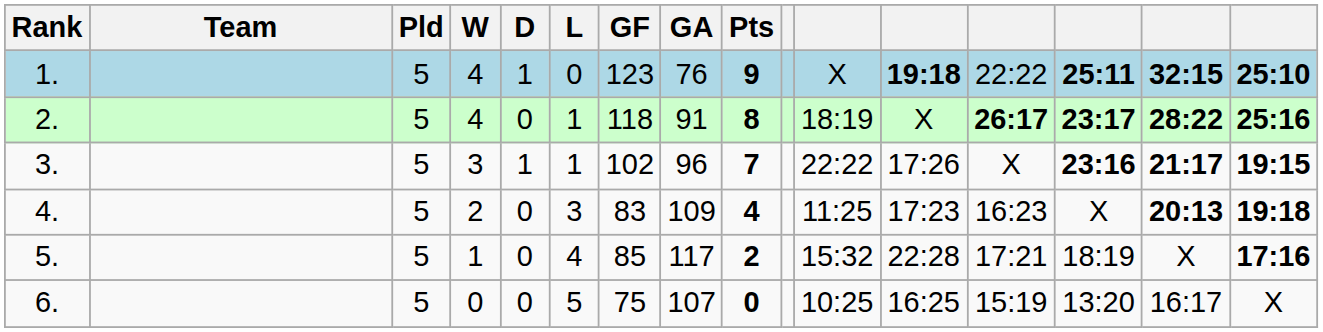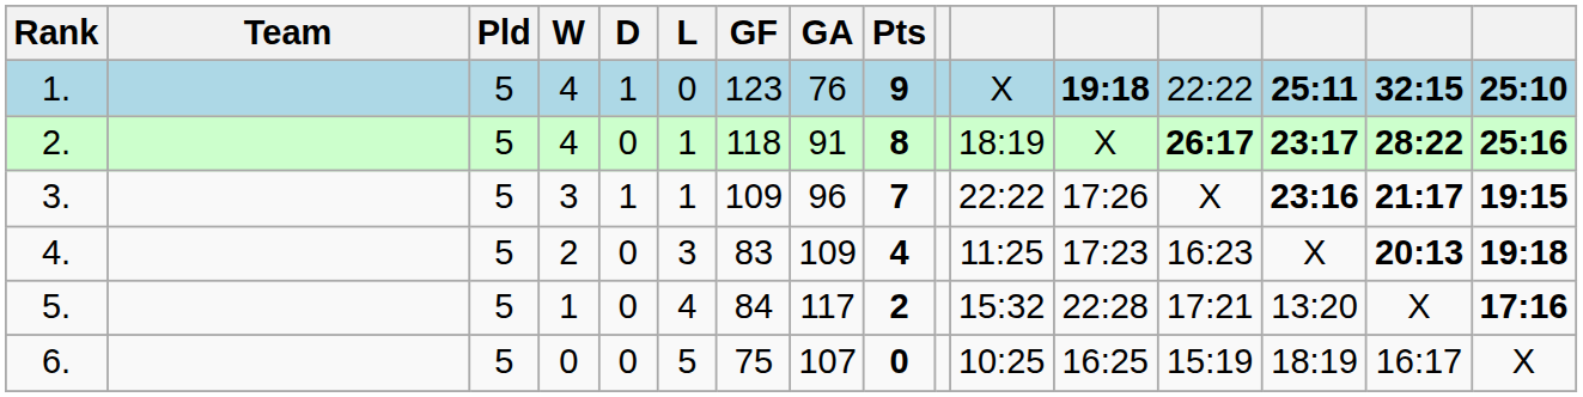 <table class="wikitable">
 <tr>
 <th bgcolor="#efefef">Rank</th>
 <th bgcolor="#efefef" width="160">Team</th>
 <th bgcolor="#efefef" width="20">Pld</th>
 <th bgcolor="#efefef" width="20">W</th>
 <th bgcolor="#efefef" width="20">D</th>
 <th bgcolor="#efefef" width="20">L</th>
 <th bgcolor="#efefef" width="20">GF</th>
 <th bgcolor="#efefef" width="20">GA</th>
 <th bgcolor="#efefef" width="20">Pts</th>
 <th bgcolor="#efefef"></th>
 <th bgcolor="#efefef" width="20"></th>
 <th bgcolor="#efefef" width="20"></th>
 <th bgcolor="#efefef" width="20"></th>
 <th bgcolor="#efefef" width="20"></th>
 <th bgcolor="#efefef" width="20"></th>
 <th bgcolor="#efefef" width="20"></th>
 </tr>
 <tr align=center bgcolor=lightblue>
 <td>1.</td>
 <td align=left></td>
 <td>5</td>
 <td>4</td>
 <td>1</td>
 <td>0</td>
 <td>123</td>
 <td>76</td>
 <td><strong>9</strong></td>
 <td></td>
 <td>X</td>
 <td><strong>19:18</strong></td>
 <td>22:22</td>
 <td><strong>25:11</strong></td>
 <td><strong>32:15</strong></td>
 <td><strong>25:10</strong></td>
 </tr>
 <tr align=center bgcolor="#ccffcc">
 <td>2.</td>
 <td align=left></td>
 <td>5</td>
 <td>4</td>
 <td>0</td>
 <td>1</td>
 <td>118</td>
 <td>91</td>
 <td><strong>8</strong></td>
 <td></td>
 <td>18:19</td>
 <td>X</td>
 <td><strong>26:17</strong></td>
 <td><strong>23:17</strong></td>
 <td><strong>28:22</strong></td>
 <td><strong>25:16</strong></td>
 </tr>
 <tr align=center>
 <td>3.</td>
 <td align=left></td>
 <td>5</td>
 <td>3</td>
 <td>1</td>
 <td>1</td>
-<td>102</td>
+<td>109</td>
 <td>96</td>
 <td><strong>7</strong></td>
 <td></td>
 <td>22:22</td>
 <td>17:26</td>
 <td>X</td>
 <td><strong>23:16</strong></td>
 <td><strong>21:17</strong></td>
 <td><strong>19:15</strong></td>
 </tr>
 <tr align=center>
 <td>4.</td>
 <td align=left></td>
 <td>5</td>
 <td>2</td>
 <td>0</td>
 <td>3</td>
 <td>83</td>
 <td>109</td>
 <td><strong>4</strong></td>
 <td></td>
 <td>11:25</td>
 <td>17:23</td>
 <td>16:23</td>
 <td>X</td>
 <td><strong>20:13</strong></td>
 <td><strong>19:18</strong></td>
 </tr>
 <tr align=center>
 <td>5.</td>
 <td align=left></td>
 <td>5</td>
 <td>1</td>
 <td>0</td>
 <td>4</td>
-<td>85</td>
+<td>84</td>
 <td>117</td>
 <td><strong>2</strong></td>
 <td></td>
 <td>15:32</td>
 <td>22:28</td>
 <td>17:21</td>
-<td>18:19</td>
+<td>13:20</td>
 <td>X</td>
 <td><strong>17:16</strong></td>
 </tr>
 <tr align=center>
 <td>6.</td>
 <td align=left></td>
 <td>5</td>
 <td>0</td>
 <td>0</td>
 <td>5</td>
 <td>75</td>
 <td>107</td>
 <td><strong>0</strong></td>
 <td></td>
 <td>10:25</td>
 <td>16:25</td>
 <td>15:19</td>
-<td>13:20</td>
+<td>18:19</td>
 <td>16:17</td>
 <td>X</td>
 </tr>
 </table>
